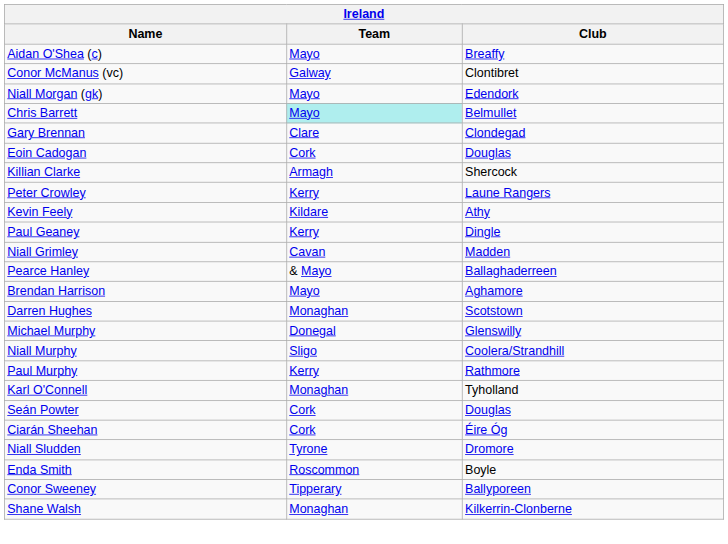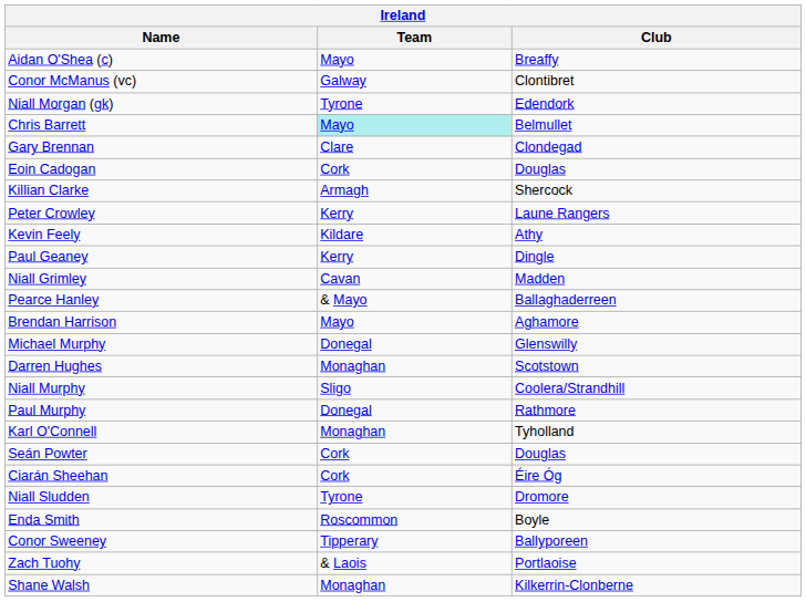 <table align="center" class="wikitable" style="width:73%;">
 <tr>
 <th colspan="3"> <a href='#'>Ireland</a></th>
 </tr>
 <tr>
 <th>Name</th>
 <th>Team</th>
 <th>Club</th>
 </tr>
 <tr>
 <td><a href='#'>Aidan O'Shea</a> (<a href='#'>c</a>)</td>
 <td><a href='#'>Mayo</a></td>
 <td><a href='#'>Breaffy</a></td>
 </tr>
 <tr>
 <td><a href='#'>Conor McManus</a> (vc)</td>
 <td><a href='#'>Galway</a></td>
 <td>Clontibret</td>
 </tr>
 <tr>
 <td><a href='#'>Niall Morgan</a> (<a href='#'>gk</a>)</td>
-<td><a href='#'>Mayo</a></td>
+<td><a href='#'>Tyrone</a></td>
 <td><a href='#'>Edendork</a></td>
 </tr>
 <tr>
 <td><a href='#'>Chris Barrett</a></td>
 <td style="background: paleturquoise;"><a href='#'>Mayo</a></td>
 <td><a href='#'>Belmullet</a></td>
 </tr>
 <tr>
 <td><a href='#'>Gary Brennan</a></td>
 <td><a href='#'>Clare</a></td>
 <td><a href='#'>Clondegad</a></td>
 </tr>
 <tr>
 <td><a href='#'>Eoin Cadogan</a></td>
 <td><a href='#'>Cork</a></td>
 <td><a href='#'>Douglas</a></td>
 </tr>
 <tr>
 <td><a href='#'>Killian Clarke</a></td>
 <td><a href='#'>Armagh</a></td>
 <td>Shercock</td>
 </tr>
 <tr>
 <td><a href='#'>Peter Crowley</a></td>
 <td><a href='#'>Kerry</a></td>
 <td><a href='#'>Laune Rangers</a></td>
 </tr>
 <tr>
 <td><a href='#'>Kevin Feely</a></td>
 <td><a href='#'>Kildare</a></td>
 <td><a href='#'>Athy</a></td>
 </tr>
 <tr>
 <td><a href='#'>Paul Geaney</a></td>
 <td><a href='#'>Kerry</a></td>
 <td><a href='#'>Dingle</a></td>
 </tr>
 <tr>
 <td><a href='#'>Niall Grimley</a></td>
 <td><a href='#'>Cavan</a></td>
 <td><a href='#'>Madden</a></td>
 </tr>
 <tr>
 <td><a href='#'>Pearce Hanley</a></td>
 <td> & <a href='#'>Mayo</a></td>
 <td><a href='#'>Ballaghaderreen</a></td>
 </tr>
 <tr>
 <td><a href='#'>Brendan Harrison</a></td>
 <td><a href='#'>Mayo</a></td>
 <td><a href='#'>Aghamore</a></td>
 </tr>
 <tr>
+<td><a href='#'>Michael Murphy</a></td>
+<td><a href='#'>Donegal</a></td>
+<td><a href='#'>Glenswilly</a></td>
+</tr>
+<tr>
 <td><a href='#'>Darren Hughes</a></td>
 <td><a href='#'>Monaghan</a></td>
 <td><a href='#'>Scotstown</a></td>
-</tr>
-<tr>
-<td><a href='#'>Michael Murphy</a></td>
-<td><a href='#'>Donegal</a></td>
-<td><a href='#'>Glenswilly</a></td>
 </tr>
 <tr>
 <td><a href='#'>Niall Murphy</a></td>
 <td><a href='#'>Sligo</a></td>
 <td><a href='#'>Coolera/Strandhill</a></td>
 </tr>
 <tr>
 <td><a href='#'>Paul Murphy</a></td>
-<td><a href='#'>Kerry</a></td>
+<td><a href='#'>Donegal</a></td>
 <td><a href='#'>Rathmore</a></td>
 </tr>
 <tr>
 <td><a href='#'>Karl O'Connell</a></td>
 <td><a href='#'>Monaghan</a></td>
 <td>Tyholland</td>
 </tr>
 <tr>
 <td><a href='#'>Seán Powter</a></td>
 <td><a href='#'>Cork</a></td>
 <td><a href='#'>Douglas</a></td>
 </tr>
 <tr>
 <td><a href='#'>Ciarán Sheehan</a></td>
 <td><a href='#'>Cork</a></td>
 <td><a href='#'>Éire Óg</a></td>
 </tr>
 <tr>
 <td><a href='#'>Niall Sludden</a></td>
 <td><a href='#'>Tyrone</a></td>
 <td><a href='#'>Dromore</a></td>
 </tr>
 <tr>
 <td><a href='#'>Enda Smith</a></td>
 <td><a href='#'>Roscommon</a></td>
 <td>Boyle</td>
 </tr>
 <tr>
 <td><a href='#'>Conor Sweeney</a></td>
 <td><a href='#'>Tipperary</a></td>
 <td><a href='#'>Ballyporeen</a></td>
 </tr>
 <tr>
+<td><a href='#'>Zach Tuohy</a></td>
+<td> & <a href='#'>Laois</a></td>
+<td><a href='#'>Portlaoise</a></td>
+</tr>
+<tr>
 <td><a href='#'>Shane Walsh</a></td>
 <td><a href='#'>Monaghan</a></td>
 <td><a href='#'>Kilkerrin-Clonberne</a></td>
 </tr>
 </table>
